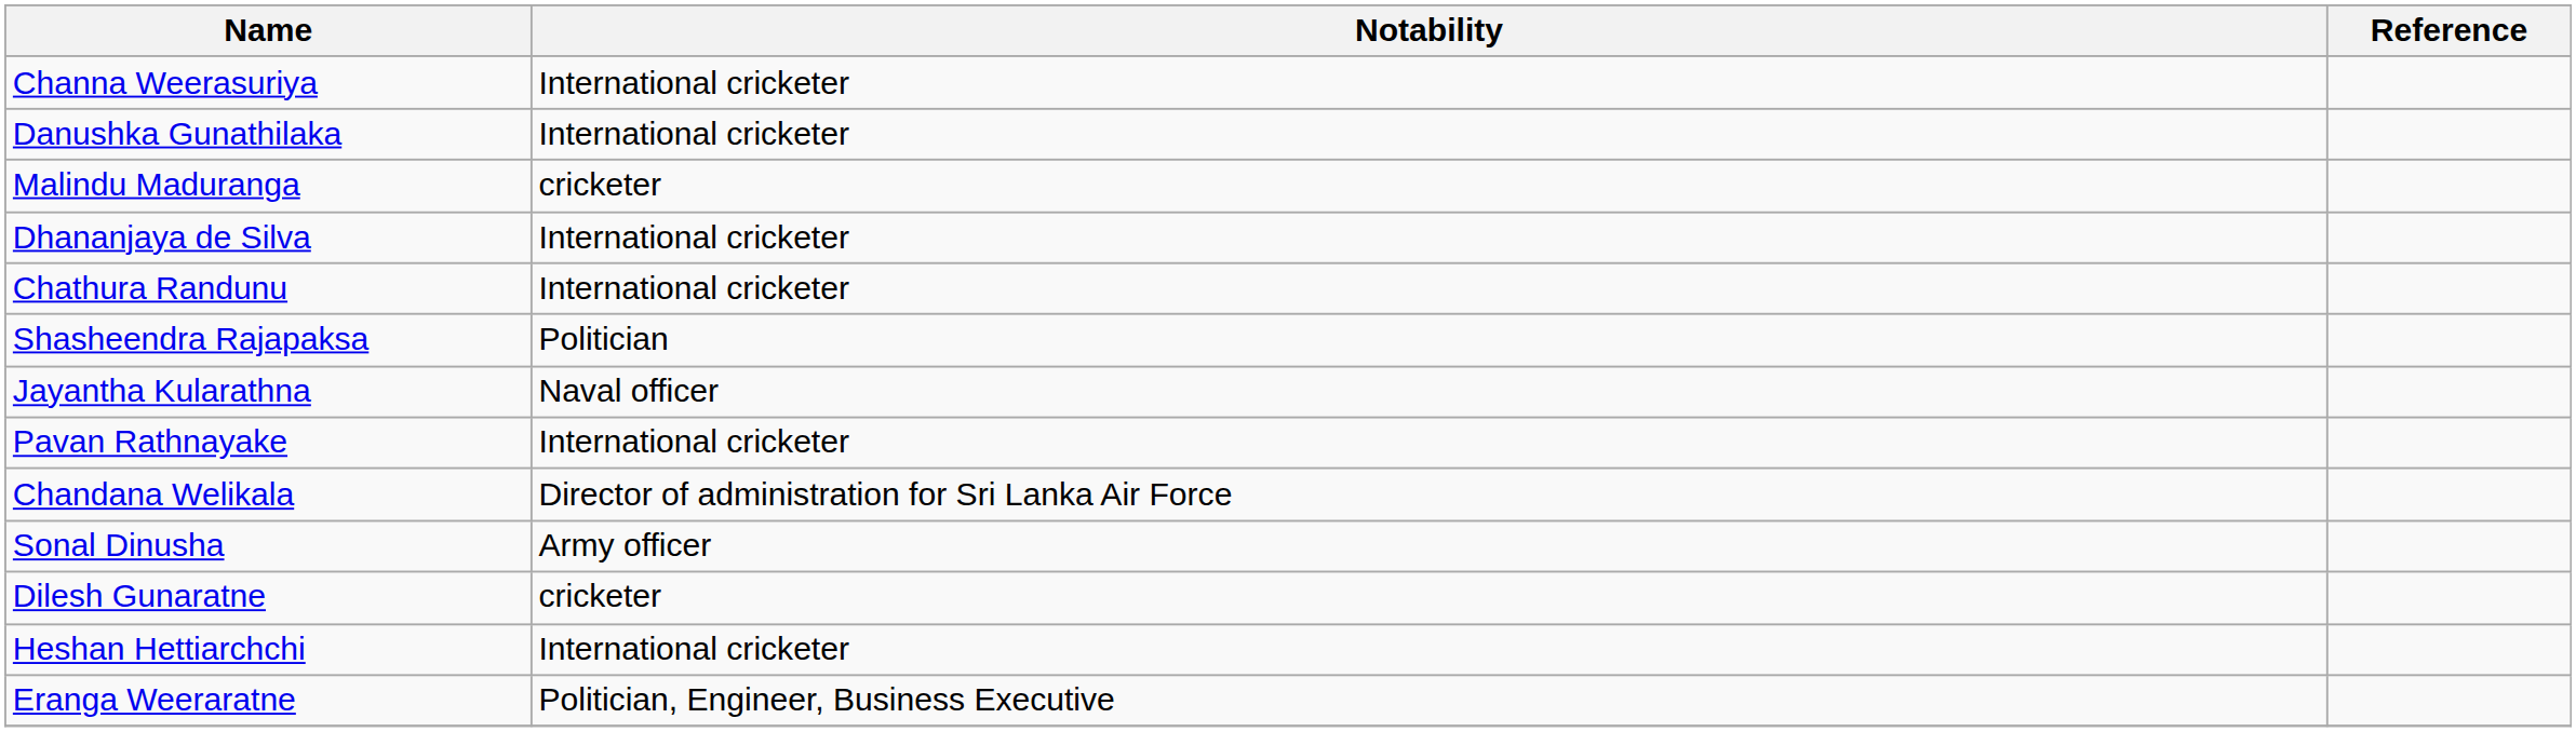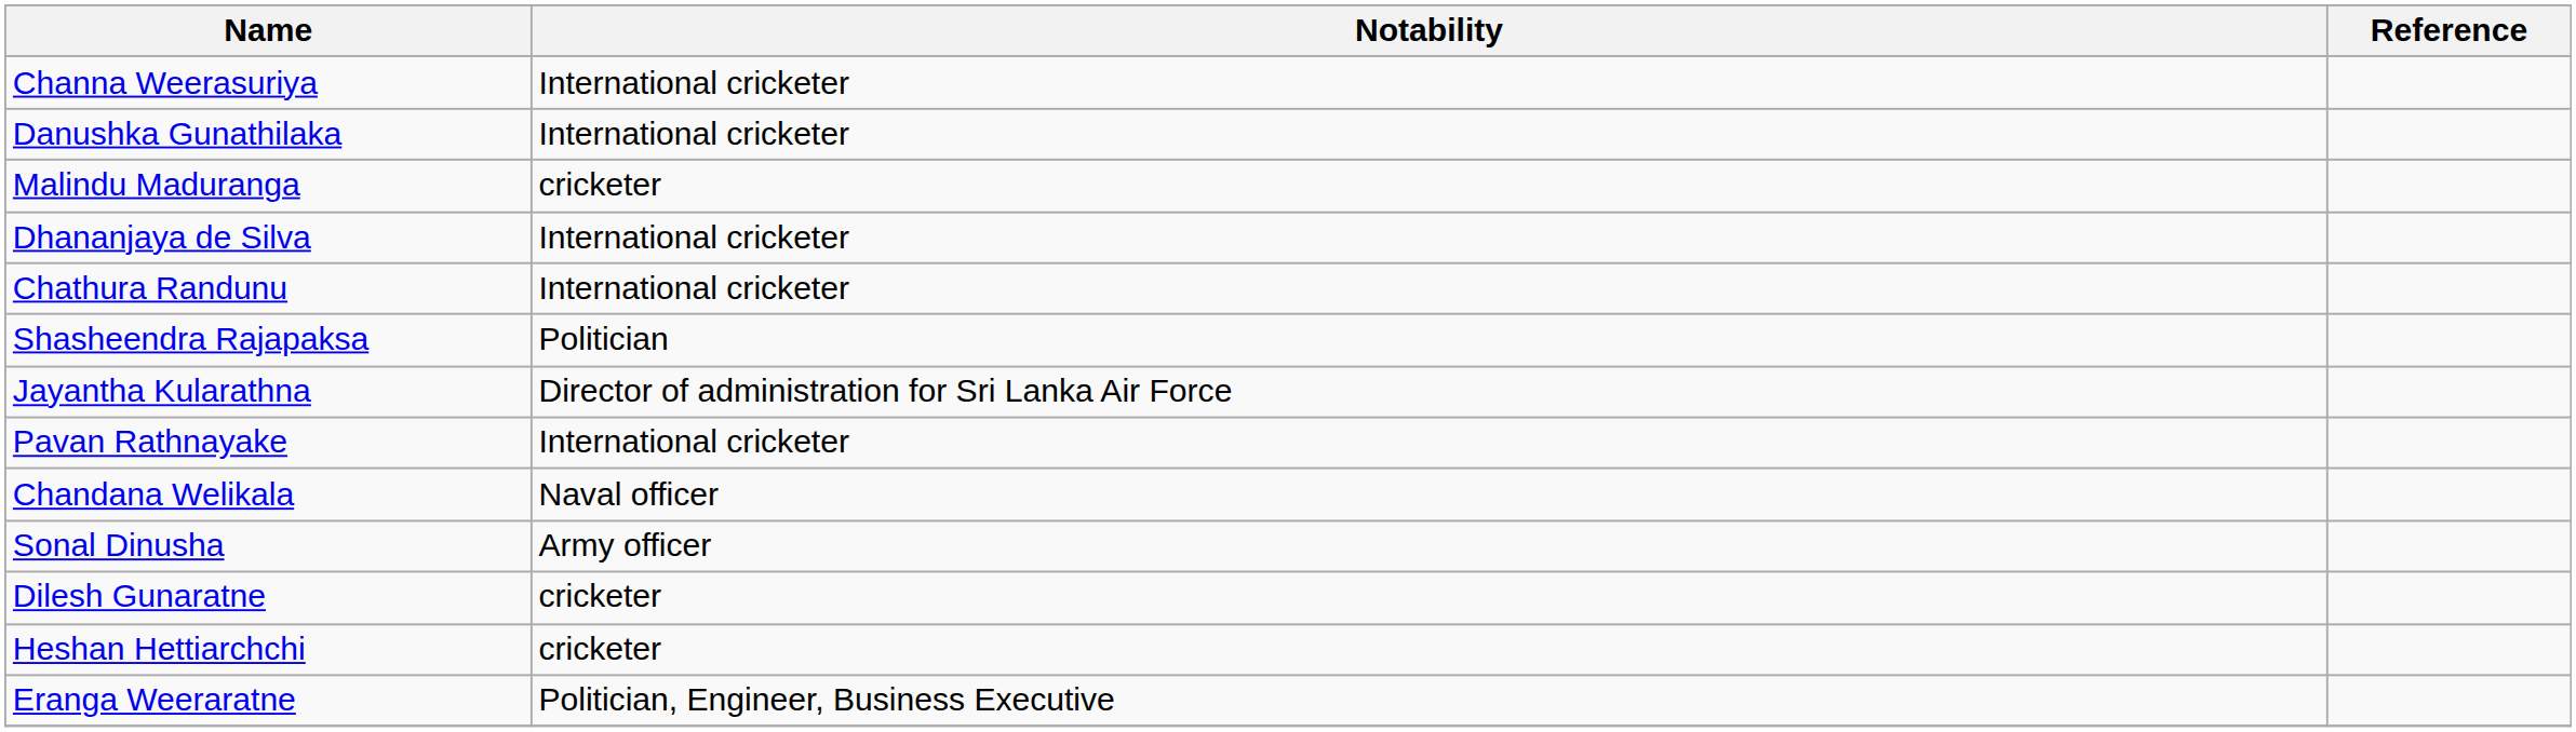 <table class="wikitable sortable" style="width:100%">
 <tr>
 <th style="width:*;">Name</th>
 <th style="width:70%;" class="unsortable">Notability</th>
 <th style="width:*;" class="unsortable">Reference</th>
 </tr>
 <tr>
 <td><a href='#'>Channa Weerasuriya</a></td>
 <td>International cricketer</td>
 <td></td>
 </tr>
 <tr>
 <td><a href='#'>Danushka Gunathilaka</a></td>
 <td>International cricketer</td>
 <td></td>
 </tr>
 <tr>
 <td><a href='#'>Malindu Maduranga</a></td>
 <td>cricketer</td>
 <td></td>
 </tr>
 <tr>
 <td><a href='#'>Dhananjaya de Silva</a></td>
 <td>International cricketer</td>
 <td></td>
 </tr>
 <tr>
 <td><a href='#'>Chathura Randunu</a></td>
 <td>International cricketer</td>
 <td></td>
 </tr>
 <tr>
 <td><a href='#'>Shasheendra Rajapaksa</a></td>
 <td>Politician</td>
 <td></td>
 </tr>
 <tr>
 <td><a href='#'>Jayantha Kularathna</a></td>
-<td>Naval officer</td>
+<td>Director of administration for Sri Lanka Air Force</td>
 <td></td>
 </tr>
 <tr>
 <td><a href='#'>Pavan Rathnayake</a></td>
 <td>International cricketer</td>
 <td></td>
 </tr>
 <tr>
 <td><a href='#'>Chandana Welikala</a></td>
-<td>Director of administration for Sri Lanka Air Force</td>
+<td>Naval officer</td>
 <td></td>
 </tr>
 <tr>
 <td><a href='#'>Sonal Dinusha</a></td>
 <td>Army officer</td>
 <td></td>
 </tr>
 <tr>
 <td><a href='#'>Dilesh Gunaratne</a></td>
 <td>cricketer</td>
 <td></td>
 </tr>
 <tr>
 <td><a href='#'>Heshan Hettiarchchi</a></td>
-<td>International cricketer</td>
+<td>cricketer</td>
 <td></td>
 </tr>
 <tr>
 <td><a href='#'>Eranga Weeraratne</a></td>
 <td>Politician, Engineer, Business Executive</td>
 <td></td>
 </tr>
 <tr>
 </tr>
 </table>
